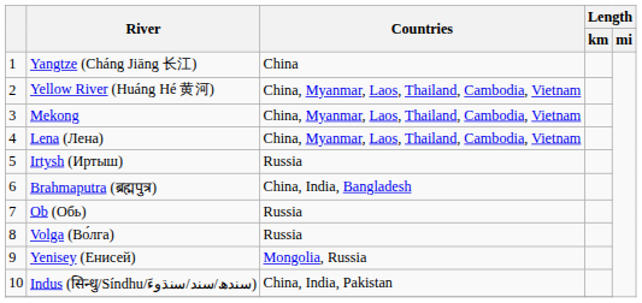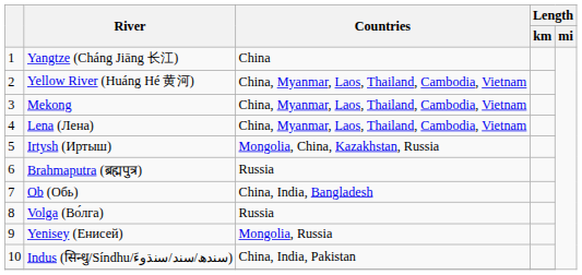 <table class="wikitable sortable">
 <tr>
 <th rowspan=2></th>
 <th rowspan=2>River</th>
 <th rowspan=2>Countries</th>
 <th colspan="2" width="*">Length</th>
 </tr>
 <tr>
 <th>km</th>
 <th>mi</th>
 </tr>
 <tr>
 <td>1</td>
 <td><a href='#'>Yangtze</a> (Cháng Jiāng 长江)</td>
 <td>China</td>
 <td></td>
 </tr>
 <tr>
 <td>2</td>
 <td><a href='#'>Yellow River</a> (Huáng Hé 黄河)</td>
 <td>China, <a href='#'>Myanmar</a>, <a href='#'>Laos</a>, <a href='#'>Thailand</a>, <a href='#'>Cambodia</a>, <a href='#'>Vietnam</a></td>
 <td></td>
 </tr>
 <tr>
 <td>3</td>
 <td><a href='#'>Mekong</a></td>
 <td>China, <a href='#'>Myanmar</a>, <a href='#'>Laos</a>, <a href='#'>Thailand</a>, <a href='#'>Cambodia</a>, <a href='#'>Vietnam</a></td>
 <td></td>
 </tr>
 <tr>
 <td>4</td>
 <td><a href='#'>Lena</a> (Лена)</td>
 <td>China, <a href='#'>Myanmar</a>, <a href='#'>Laos</a>, <a href='#'>Thailand</a>, <a href='#'>Cambodia</a>, <a href='#'>Vietnam</a></td>
 <td></td>
 </tr>
 <tr>
 <td>5</td>
 <td><a href='#'>Irtysh</a> (Иртыш)</td>
-<td>Russia</td>
+<td><a href='#'>Mongolia</a>, China, <a href='#'>Kazakhstan</a>, Russia</td>
 <td></td>
 </tr>
 <tr>
 <td>6</td>
 <td><a href='#'>Brahmaputra</a> (ब्रह्मपुत्र)</td>
-<td>China, India, <a href='#'>Bangladesh</a></td>
+<td>Russia</td>
 <td></td>
 </tr>
 <tr>
 <td>7</td>
 <td><a href='#'>Ob</a> (Обь)</td>
-<td>Russia</td>
+<td>China, India, <a href='#'>Bangladesh</a></td>
 <td></td>
 </tr>
 <tr>
 <td>8</td>
 <td><a href='#'>Volga</a> (Во́лга)</td>
 <td>Russia</td>
 <td></td>
 </tr>
 <tr>
 <td>9</td>
 <td><a href='#'>Yenisey</a> (Енисей)</td>
 <td><a href='#'>Mongolia</a>, Russia</td>
 <td></td>
 </tr>
 <tr>
 <td>10</td>
 <td><a href='#'>Indus</a> (सिन्धु/Síndhu/سندھ/سند/سنڌوءَ)</td>
 <td>China, India, Pakistan</td>
 <td></td>
 </tr>
 <tr>
 </tr>
 </table>
